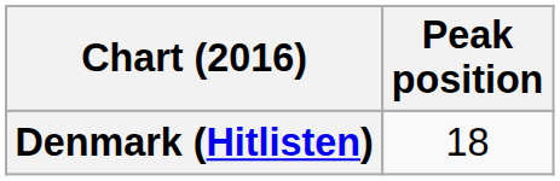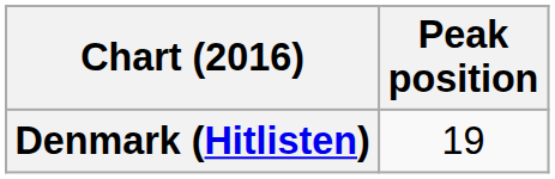 <table class="wikitable sortable plainrowheaders" style="text-align:center">
 <tr>
 <th scope="col">Chart (2016)</th>
 <th scope="col">Peak<br>position</th>
 </tr>
 <tr>
 <th scope="row">Denmark (<a href='#'>Hitlisten</a>)</th>
-<td>18</td>
+<td>19</td>
 </tr>
 </table>
